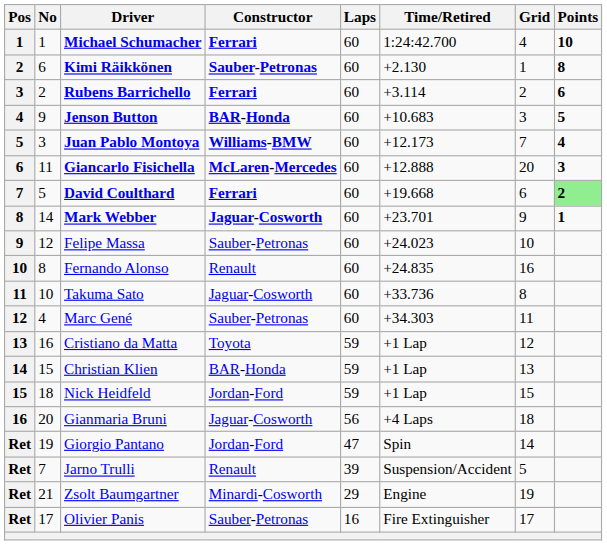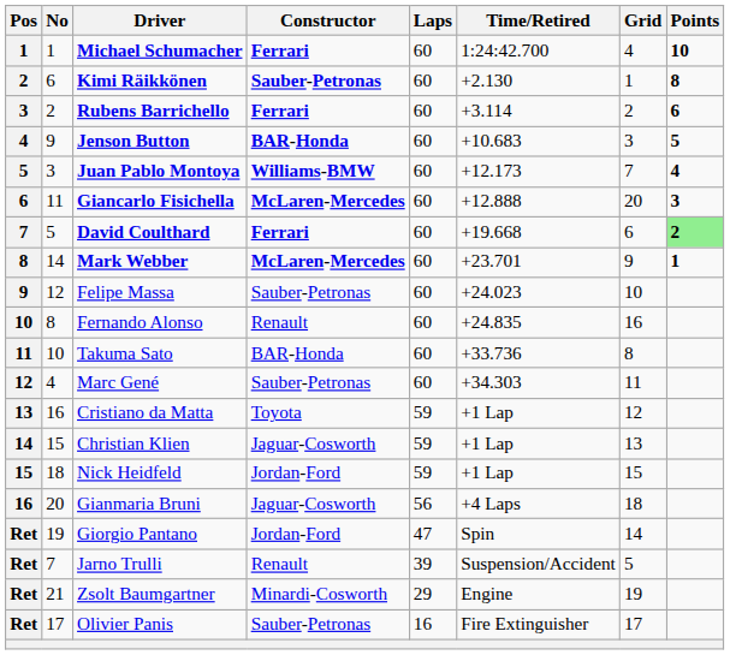 <table class="wikitable" style="font-size: 85%;">
 <tr>
 <th>Pos</th>
 <th>No</th>
 <th>Driver</th>
 <th>Constructor</th>
 <th>Laps</th>
 <th>Time/Retired</th>
 <th>Grid</th>
 <th>Points</th>
 </tr>
 <tr>
 <th>1</th>
 <td>1</td>
 <td> <strong><a href='#'>Michael Schumacher</a></strong></td>
 <td><strong><a href='#'>Ferrari</a></strong></td>
 <td>60</td>
 <td>1:24:42.700</td>
 <td>4</td>
 <td><strong>10</strong></td>
 </tr>
 <tr>
 <th>2</th>
 <td>6</td>
 <td> <strong><a href='#'>Kimi Räikkönen</a></strong></td>
 <td><strong><a href='#'>Sauber</a>-<a href='#'>Petronas</a></strong></td>
 <td>60</td>
 <td>+2.130</td>
 <td>1</td>
 <td><strong>8</strong></td>
 </tr>
 <tr>
 <th>3</th>
 <td>2</td>
 <td> <strong><a href='#'>Rubens Barrichello</a></strong></td>
 <td><strong><a href='#'>Ferrari</a></strong></td>
 <td>60</td>
 <td>+3.114</td>
 <td>2</td>
 <td><strong>6</strong></td>
 </tr>
 <tr>
 <th>4</th>
 <td>9</td>
 <td> <strong><a href='#'>Jenson Button</a></strong></td>
 <td><strong><a href='#'>BAR</a>-<a href='#'>Honda</a></strong></td>
 <td>60</td>
 <td>+10.683</td>
 <td>3</td>
 <td><strong>5</strong></td>
 </tr>
 <tr>
 <th>5</th>
 <td>3</td>
 <td> <strong><a href='#'>Juan Pablo Montoya</a></strong></td>
 <td><strong><a href='#'>Williams</a>-<a href='#'>BMW</a></strong></td>
 <td>60</td>
 <td>+12.173</td>
 <td>7</td>
 <td><strong>4</strong></td>
 </tr>
 <tr>
 <th>6</th>
 <td>11</td>
 <td> <strong><a href='#'>Giancarlo Fisichella</a></strong></td>
 <td><strong><a href='#'>McLaren</a>-<a href='#'>Mercedes</a></strong></td>
 <td>60</td>
 <td>+12.888</td>
 <td>20</td>
 <td><strong>3</strong></td>
 </tr>
 <tr>
 <th>7</th>
 <td>5</td>
 <td> <strong><a href='#'>David Coulthard</a></strong></td>
 <td><strong><a href='#'>Ferrari</a></strong></td>
 <td>60</td>
 <td>+19.668</td>
 <td>6</td>
 <td style="background: lightgreen;"><strong>2</strong></td>
 </tr>
 <tr>
 <th>8</th>
 <td>14</td>
 <td> <strong><a href='#'>Mark Webber</a></strong></td>
-<td><strong><a href='#'>Jaguar</a>-<a href='#'>Cosworth</a></strong></td>
+<td><strong><a href='#'>McLaren</a>-<a href='#'>Mercedes</a></strong></td>
 <td>60</td>
 <td>+23.701</td>
 <td>9</td>
 <td><strong>1</strong></td>
 </tr>
 <tr>
 <th>9</th>
 <td>12</td>
 <td> <a href='#'>Felipe Massa</a></td>
 <td><a href='#'>Sauber</a>-<a href='#'>Petronas</a></td>
 <td>60</td>
 <td>+24.023</td>
 <td>10</td>
 <td> </td>
 </tr>
 <tr>
 <th>10</th>
 <td>8</td>
 <td> <a href='#'>Fernando Alonso</a></td>
 <td><a href='#'>Renault</a></td>
 <td>60</td>
 <td>+24.835</td>
 <td>16</td>
 <td> </td>
 </tr>
 <tr>
 <th>11</th>
 <td>10</td>
 <td> <a href='#'>Takuma Sato</a></td>
-<td><a href='#'>Jaguar</a>-<a href='#'>Cosworth</a></td>
+<td><a href='#'>BAR</a>-<a href='#'>Honda</a></td>
 <td>60</td>
 <td>+33.736</td>
 <td>8</td>
 <td> </td>
 </tr>
 <tr>
 <th>12</th>
 <td>4</td>
 <td> <a href='#'>Marc Gené</a></td>
 <td><a href='#'>Sauber</a>-<a href='#'>Petronas</a></td>
 <td>60</td>
 <td>+34.303</td>
 <td>11</td>
 <td> </td>
 </tr>
 <tr>
 <th>13</th>
 <td>16</td>
 <td> <a href='#'>Cristiano da Matta</a></td>
 <td><a href='#'>Toyota</a></td>
 <td>59</td>
 <td>+1 Lap</td>
 <td>12</td>
 <td> </td>
 </tr>
 <tr>
 <th>14</th>
 <td>15</td>
 <td> <a href='#'>Christian Klien</a></td>
-<td><a href='#'>BAR</a>-<a href='#'>Honda</a></td>
+<td><a href='#'>Jaguar</a>-<a href='#'>Cosworth</a></td>
 <td>59</td>
 <td>+1 Lap</td>
 <td>13</td>
 <td> </td>
 </tr>
 <tr>
 <th>15</th>
 <td>18</td>
 <td> <a href='#'>Nick Heidfeld</a></td>
 <td><a href='#'>Jordan</a>-<a href='#'>Ford</a></td>
 <td>59</td>
 <td>+1 Lap</td>
 <td>15</td>
 <td> </td>
 </tr>
 <tr>
 <th>16</th>
 <td>20</td>
 <td> <a href='#'>Gianmaria Bruni</a></td>
 <td><a href='#'>Jaguar</a>-<a href='#'>Cosworth</a></td>
 <td>56</td>
 <td>+4 Laps</td>
 <td>18</td>
 <td> </td>
 </tr>
 <tr>
 <th>Ret</th>
 <td>19</td>
 <td> <a href='#'>Giorgio Pantano</a></td>
 <td><a href='#'>Jordan</a>-<a href='#'>Ford</a></td>
 <td>47</td>
 <td>Spin</td>
 <td>14</td>
 <td> </td>
 </tr>
 <tr>
 <th>Ret</th>
 <td>7</td>
 <td> <a href='#'>Jarno Trulli</a></td>
 <td><a href='#'>Renault</a></td>
 <td>39</td>
 <td>Suspension/Accident</td>
 <td>5</td>
 <td> </td>
 </tr>
 <tr>
 <th>Ret</th>
 <td>21</td>
 <td> <a href='#'>Zsolt Baumgartner</a></td>
 <td><a href='#'>Minardi</a>-<a href='#'>Cosworth</a></td>
 <td>29</td>
 <td>Engine</td>
 <td>19</td>
 <td> </td>
 </tr>
 <tr>
 <th>Ret</th>
 <td>17</td>
 <td> <a href='#'>Olivier Panis</a></td>
 <td><a href='#'>Sauber</a>-<a href='#'>Petronas</a></td>
 <td>16</td>
 <td>Fire Extinguisher</td>
 <td>17</td>
 <td> </td>
 </tr>
 <tr>
 <th colspan="8"></th>
 </tr>
 </table>
